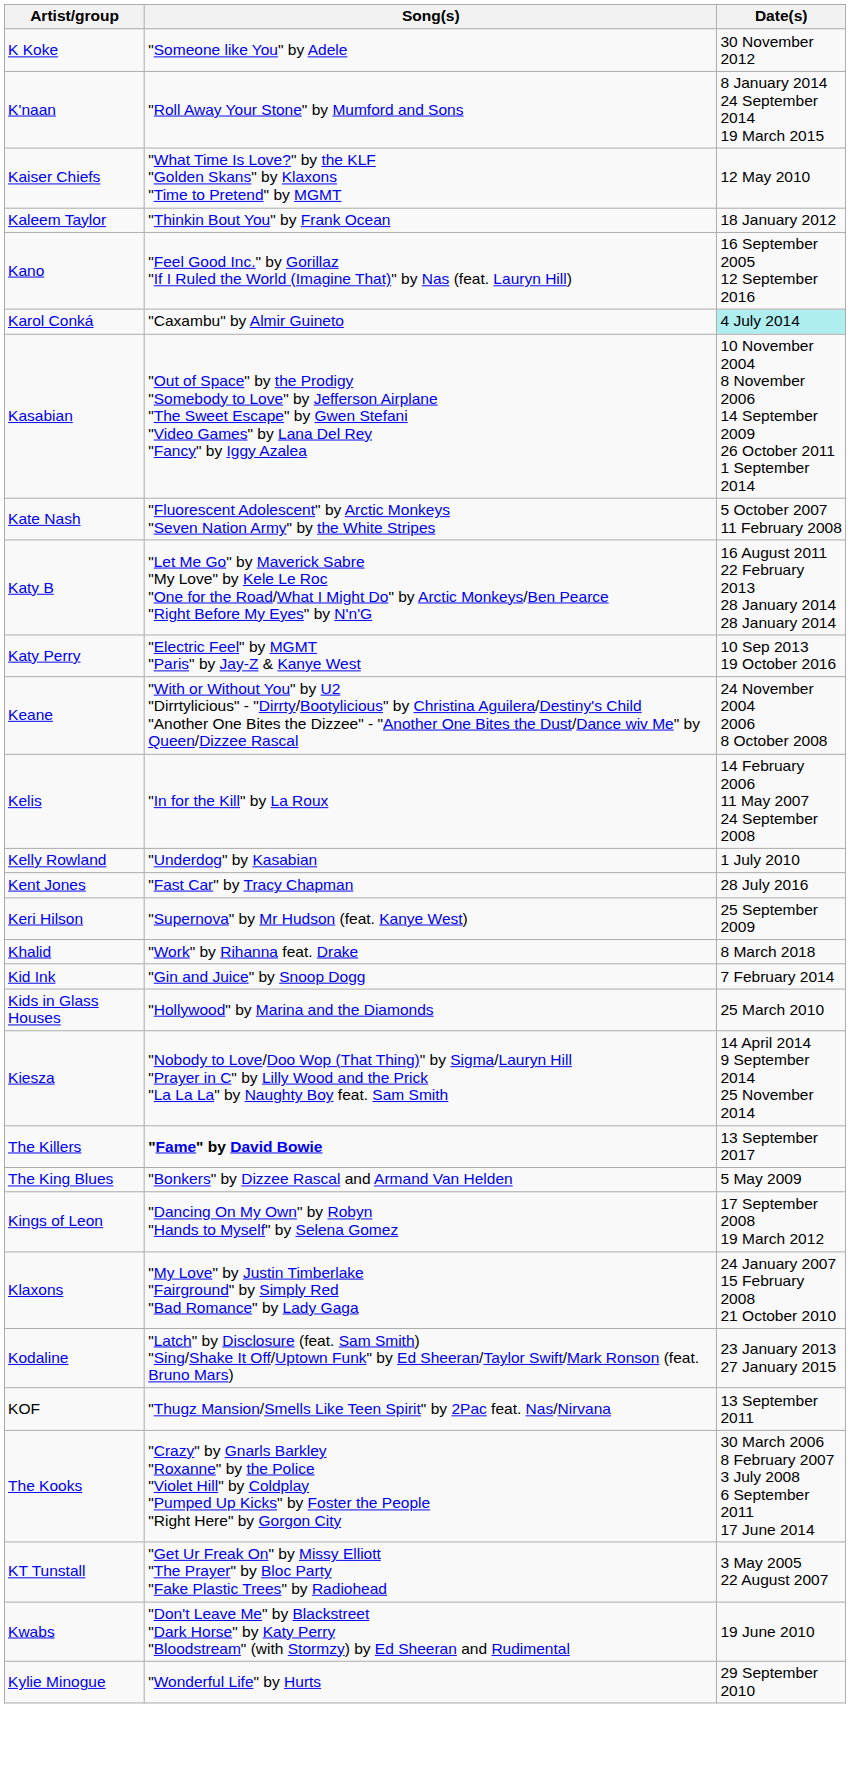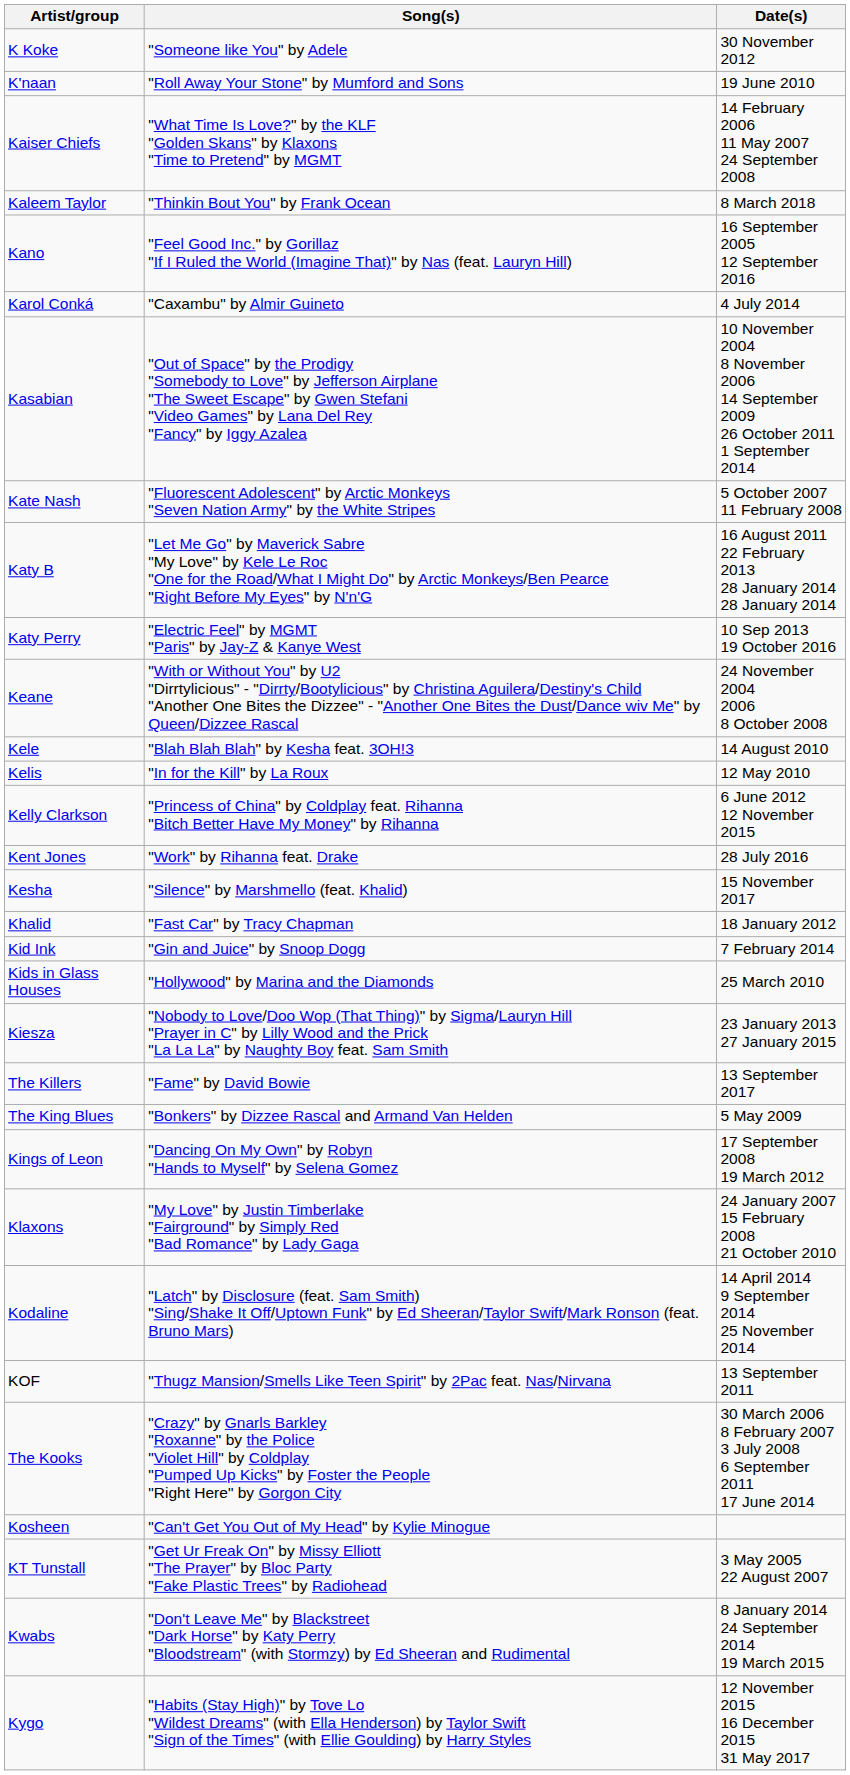 <table class="wikitable">
 <tr>
 <th>Artist/group</th>
 <th>Song(s)</th>
 <th>Date(s)</th>
 </tr>
 <tr>
 <td><a href='#'>K Koke</a></td>
 <td>"<a href='#'>Someone like You</a>" by <a href='#'>Adele</a></td>
 <td>30 November 2012</td>
 </tr>
 <tr>
 <td><a href='#'>K'naan</a></td>
 <td>"<a href='#'>Roll Away Your Stone</a>" by <a href='#'>Mumford and Sons</a></td>
-<td>8 January 2014<br>24 September 2014<br>19 March 2015</td>
+<td>19 June 2010</td>
 </tr>
 <tr>
 <td><a href='#'>Kaiser Chiefs</a></td>
 <td>"<a href='#'>What Time Is Love?</a>" by <a href='#'>the KLF</a><br>"<a href='#'>Golden Skans</a>" by <a href='#'>Klaxons</a> <br>"<a href='#'>Time to Pretend</a>" by <a href='#'>MGMT</a></td>
-<td>12 May 2010</td>
+<td>14 February 2006<br> 11 May 2007<br>24 September 2008</td>
 </tr>
 <tr>
 <td><a href='#'>Kaleem Taylor</a></td>
 <td>"<a href='#'>Thinkin Bout You</a>" by <a href='#'>Frank Ocean</a></td>
-<td>18 January 2012</td>
+<td>8 March 2018</td>
 </tr>
 <tr>
 <td><a href='#'>Kano</a></td>
 <td>"<a href='#'>Feel Good Inc.</a>" by <a href='#'>Gorillaz</a><br>"<a href='#'>If I Ruled the World (Imagine That)</a>" by <a href='#'>Nas</a> (feat. <a href='#'>Lauryn Hill</a>)</td>
 <td>16 September 2005<br>12 September 2016</td>
 </tr>
 <tr>
 <td><a href='#'>Karol Conká</a></td>
 <td>"Caxambu" by <a href='#'>Almir Guineto</a></td>
-<td style="background: paleturquoise;">4 July 2014</td>
+<td>4 July 2014</td>
 </tr>
 <tr>
 <td><a href='#'>Kasabian</a></td>
 <td>"<a href='#'>Out of Space</a>" by <a href='#'>the Prodigy</a><br>"<a href='#'>Somebody to Love</a>" by <a href='#'>Jefferson Airplane</a><br>"<a href='#'>The Sweet Escape</a>" by <a href='#'>Gwen Stefani</a><br>"<a href='#'>Video Games</a>" by <a href='#'>Lana Del Rey</a><br>"<a href='#'>Fancy</a>" by <a href='#'>Iggy Azalea</a></td>
 <td>10 November 2004<br>8 November 2006<br>14 September 2009<br>26 October 2011<br>1 September 2014</td>
 </tr>
 <tr>
 <td><a href='#'>Kate Nash</a></td>
 <td>"<a href='#'>Fluorescent Adolescent</a>" by <a href='#'>Arctic Monkeys</a><br>"<a href='#'>Seven Nation Army</a>" by <a href='#'>the White Stripes</a></td>
 <td>5 October 2007<br>11 February 2008</td>
 </tr>
 <tr>
 <td><a href='#'>Katy B</a></td>
 <td>"<a href='#'>Let Me Go</a>" by <a href='#'>Maverick Sabre</a> <br>"My Love" by <a href='#'>Kele Le Roc</a><br>"<a href='#'>One for the Road</a>/<a href='#'>What I Might Do</a>" by <a href='#'>Arctic Monkeys</a>/<a href='#'>Ben Pearce</a><br>"<a href='#'>Right Before My Eyes</a>" by <a href='#'>N'n'G</a></td>
 <td>16 August 2011<br>22 February 2013<br>28 January 2014<br>28 January 2014</td>
 </tr>
 <tr>
 <td><a href='#'>Katy Perry</a></td>
 <td>"<a href='#'>Electric Feel</a>" by <a href='#'>MGMT</a><br>"<a href='#'>Paris</a>" by <a href='#'>Jay-Z</a> & <a href='#'>Kanye West</a></td>
 <td>10 Sep 2013<br>19 October 2016</td>
 </tr>
 <tr>
 <td><a href='#'>Keane</a></td>
 <td>"<a href='#'>With or Without You</a>" by <a href='#'>U2</a><br>"Dirrtylicious" - "<a href='#'>Dirrty</a>/<a href='#'>Bootylicious</a>" by <a href='#'>Christina Aguilera</a>/<a href='#'>Destiny's Child</a><br>"Another One Bites the Dizzee" - "<a href='#'>Another One Bites the Dust</a>/<a href='#'>Dance wiv Me</a>" by <a href='#'>Queen</a>/<a href='#'>Dizzee Rascal</a></td>
 <td>24 November 2004<br>2006<br>8 October 2008</td>
 </tr>
 <tr>
+<td><a href='#'>Kele</a></td>
+<td>"<a href='#'>Blah Blah Blah</a>" by <a href='#'>Kesha</a> feat. <a href='#'>3OH!3</a></td>
+<td>14 August 2010</td>
+</tr>
+<tr>
 <td><a href='#'>Kelis</a></td>
 <td>"<a href='#'>In for the Kill</a>" by <a href='#'>La Roux</a></td>
-<td>14 February 2006<br> 11 May 2007<br>24 September 2008</td>
+<td>12 May 2010</td>
 </tr>
 <tr>
-<td><a href='#'>Kelly Rowland</a></td>
-<td>"<a href='#'>Underdog</a>" by <a href='#'>Kasabian</a></td>
-<td>1 July 2010</td>
+<td><a href='#'>Kelly Clarkson</a></td>
+<td>"<a href='#'>Princess of China</a>" by <a href='#'>Coldplay</a> feat. <a href='#'>Rihanna</a><br>"<a href='#'>Bitch Better Have My Money</a>" by <a href='#'>Rihanna</a></td>
+<td>6 June 2012<br>12 November 2015</td>
 </tr>
 <tr>
 <td><a href='#'>Kent Jones</a></td>
-<td>"<a href='#'>Fast Car</a>" by <a href='#'>Tracy Chapman</a></td>
+<td>"<a href='#'>Work</a>" by <a href='#'>Rihanna</a> feat. <a href='#'>Drake</a></td>
 <td>28 July 2016</td>
 </tr>
 <tr>
-<td><a href='#'>Keri Hilson</a></td>
-<td>"<a href='#'>Supernova</a>" by <a href='#'>Mr Hudson</a> (feat. <a href='#'>Kanye West</a>)</td>
-<td>25 September 2009</td>
+<td><a href='#'>Kesha</a></td>
+<td>"<a href='#'>Silence</a>" by <a href='#'>Marshmello</a> (feat. <a href='#'>Khalid</a>)</td>
+<td>15 November 2017</td>
 </tr>
 <tr>
 <td><a href='#'>Khalid</a></td>
-<td>"<a href='#'>Work</a>" by <a href='#'>Rihanna</a> feat. <a href='#'>Drake</a></td>
-<td>8 March 2018</td>
+<td>"<a href='#'>Fast Car</a>" by <a href='#'>Tracy Chapman</a></td>
+<td>18 January 2012</td>
 </tr>
 <tr>
 <td><a href='#'>Kid Ink</a></td>
 <td>"<a href='#'>Gin and Juice</a>" by <a href='#'>Snoop Dogg</a></td>
 <td>7 February 2014</td>
 </tr>
 <tr>
 <td><a href='#'>Kids in Glass Houses</a></td>
 <td>"<a href='#'>Hollywood</a>" by <a href='#'>Marina and the Diamonds</a></td>
 <td>25 March 2010</td>
 </tr>
 <tr>
 <td><a href='#'>Kiesza</a></td>
 <td>"<a href='#'>Nobody to Love</a>/<a href='#'>Doo Wop (That Thing)</a>" by <a href='#'>Sigma</a>/<a href='#'>Lauryn Hill</a><br>"<a href='#'>Prayer in C</a>" by <a href='#'>Lilly Wood and the Prick</a><br>"<a href='#'>La La La</a>" by <a href='#'>Naughty Boy</a> feat. <a href='#'>Sam Smith</a></td>
-<td>14 April 2014<br>9 September 2014<br>25 November 2014</td>
+<td>23 January 2013<br>27 January 2015</td>
 </tr>
 <tr>
 <td><a href='#'>The Killers</a></td>
-<td><strong>"<a href='#'>Fame</a>" by <a href='#'>David Bowie</a></strong></td>
+<td>"<a href='#'>Fame</a>" by <a href='#'>David Bowie</a></td>
 <td>13 September 2017</td>
 </tr>
 <tr>
 <td><a href='#'>The King Blues</a></td>
 <td>"<a href='#'>Bonkers</a>" by <a href='#'>Dizzee Rascal</a> and <a href='#'>Armand Van Helden</a></td>
 <td>5 May 2009</td>
 </tr>
 <tr>
 <td><a href='#'>Kings of Leon</a></td>
 <td>"<a href='#'>Dancing On My Own</a>" by <a href='#'>Robyn</a><br>"<a href='#'>Hands to Myself</a>" by <a href='#'>Selena Gomez</a></td>
 <td>17 September 2008<br>19 March 2012</td>
 </tr>
 <tr>
 <td><a href='#'>Klaxons</a></td>
 <td>"<a href='#'>My Love</a>" by <a href='#'>Justin Timberlake</a><br>"<a href='#'>Fairground</a>" by <a href='#'>Simply Red</a><br>"<a href='#'>Bad Romance</a>" by <a href='#'>Lady Gaga</a></td>
 <td>24 January 2007<br>15 February 2008<br> 21 October 2010</td>
 </tr>
 <tr>
 <td><a href='#'>Kodaline</a></td>
 <td>"<a href='#'>Latch</a>" by <a href='#'>Disclosure</a> (feat. <a href='#'>Sam Smith</a>)<br>"<a href='#'>Sing</a>/<a href='#'>Shake It Off</a>/<a href='#'>Uptown Funk</a>" by <a href='#'>Ed Sheeran</a>/<a href='#'>Taylor Swift</a>/<a href='#'>Mark Ronson</a> (feat. <a href='#'>Bruno Mars</a>)</td>
-<td>23 January 2013<br>27 January 2015</td>
+<td>14 April 2014<br>9 September 2014<br>25 November 2014</td>
 </tr>
 <tr>
 <td>KOF</td>
 <td>"<a href='#'>Thugz Mansion</a>/<a href='#'>Smells Like Teen Spirit</a>" by <a href='#'>2Pac</a> feat. <a href='#'>Nas</a>/<a href='#'>Nirvana</a></td>
 <td>13 September 2011</td>
 </tr>
 <tr>
 <td><a href='#'>The Kooks</a></td>
 <td>"<a href='#'>Crazy</a>" by <a href='#'>Gnarls Barkley</a><br>"<a href='#'>Roxanne</a>" by <a href='#'>the Police</a><br>"<a href='#'>Violet Hill</a>" by <a href='#'>Coldplay</a><br>"<a href='#'>Pumped Up Kicks</a>" by <a href='#'>Foster the People</a><br>"Right Here" by <a href='#'>Gorgon City</a></td>
 <td>30 March 2006<br>8 February 2007<br>3 July 2008<br>6 September 2011<br>17 June 2014</td>
 </tr>
 <tr>
+<td><a href='#'>Kosheen</a></td>
+<td>"<a href='#'>Can't Get You Out of My Head</a>" by <a href='#'>Kylie Minogue</a></td>
+<td></td>
+</tr>
+<tr>
 <td><a href='#'>KT Tunstall</a></td>
 <td>"<a href='#'>Get Ur Freak On</a>" by <a href='#'>Missy Elliott</a><br>"<a href='#'>The Prayer</a>" by <a href='#'>Bloc Party</a><br>"<a href='#'>Fake Plastic Trees</a>" by <a href='#'>Radiohead</a></td>
 <td>3 May 2005<br>22 August 2007<br></td>
 </tr>
 <tr>
 <td><a href='#'>Kwabs</a></td>
 <td>"<a href='#'>Don't Leave Me</a>" by <a href='#'>Blackstreet</a><br>"<a href='#'>Dark Horse</a>" by <a href='#'>Katy Perry</a><br>"<a href='#'>Bloodstream</a>" (with <a href='#'>Stormzy</a>) by <a href='#'>Ed Sheeran</a> and <a href='#'>Rudimental</a></td>
-<td>19 June 2010</td>
+<td>8 January 2014<br>24 September 2014<br>19 March 2015</td>
 </tr>
 <tr>
-<td><a href='#'>Kylie Minogue</a></td>
-<td>"<a href='#'>Wonderful Life</a>" by <a href='#'>Hurts</a></td>
-<td>29 September 2010</td>
+<td><a href='#'>Kygo</a></td>
+<td>"<a href='#'>Habits (Stay High)</a>" by <a href='#'>Tove Lo</a><br>"<a href='#'>Wildest Dreams</a>" (with <a href='#'>Ella Henderson</a>) by <a href='#'>Taylor Swift</a><br>"<a href='#'>Sign of the Times</a>" (with <a href='#'>Ellie Goulding</a>) by <a href='#'>Harry Styles</a></td>
+<td>12 November 2015<br>16 December 2015<br>31 May 2017</td>
 </tr>
 </table>
